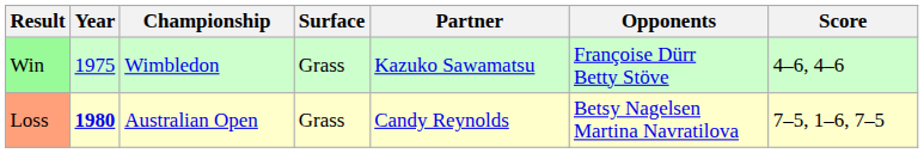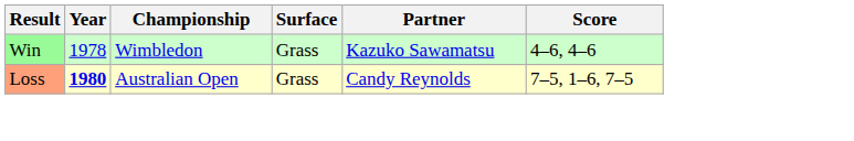 <table class="sortable wikitable">
 <tr>
 <th>Result</th>
 <th>Year</th>
 <th style="width:130px">Championship</th>
 <th style="width:50px">Surface</th>
 <th style="width:150px">Partner</th>
-<th style="width:150px">Opponents</th>
 <th style="width:110px" class="unsortable">Score</th>
 </tr>
 <tr style="background:#cfc;">
 <td style="background:#98fb98;">Win</td>
-<td><a href='#'>1975</a></td>
+<td><a href='#'>1978</a></td>
 <td><a href='#'>Wimbledon</a></td>
 <td>Grass</td>
 <td> <a href='#'>Kazuko Sawamatsu</a></td>
-<td>  <a href='#'>Françoise Dürr</a> <br>  <a href='#'>Betty Stöve</a></td>
 <td>4–6, 4–6</td>
 </tr>
 <tr style="background:#ffc;">
 <td style="background:#ffa07a;">Loss</td>
 <td><strong><a href='#'>1980</a></strong></td>
 <td><a href='#'>Australian Open</a></td>
 <td>Grass</td>
 <td> <a href='#'>Candy Reynolds</a></td>
-<td> <a href='#'>Betsy Nagelsen</a> <br>  <a href='#'>Martina Navratilova</a></td>
 <td>7–5, 1–6, 7–5</td>
 </tr>
 </table>
